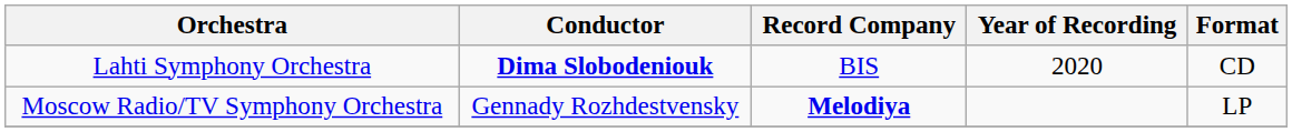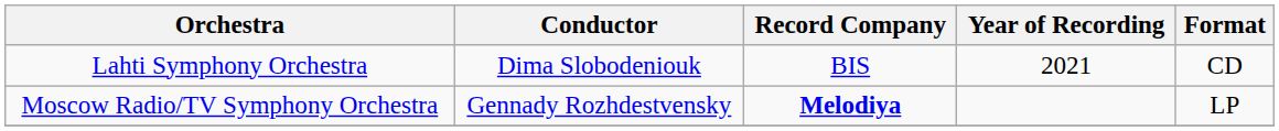 <table class="wikitable" width="800px">
 <tr>
 <th align="center">Orchestra</th>
 <th align="center">Conductor</th>
 <th align="center">Record Company</th>
 <th align="center">Year of Recording</th>
 <th align="center">Format</th>
 </tr>
 <tr>
 <td align="center"><a href='#'>Lahti Symphony Orchestra</a></td>
-<td align="center"><strong><a href='#'>Dima Slobodeniouk</a></strong></td>
+<td align="center"><a href='#'>Dima Slobodeniouk</a></td>
 <td align="center"><a href='#'>BIS</a></td>
-<td align="center">2020</td>
+<td align="center">2021</td>
 <td align="center">CD</td>
 </tr>
 <tr>
 <td align="center"><a href='#'>Moscow Radio/TV Symphony Orchestra</a></td>
 <td align="center"><a href='#'>Gennady Rozhdestvensky</a></td>
 <td align="center"><strong><a href='#'>Melodiya</a></strong></td>
 <td align="center"></td>
 <td align="center">LP</td>
 </tr>
 <tr>
 </tr>
 </table>
